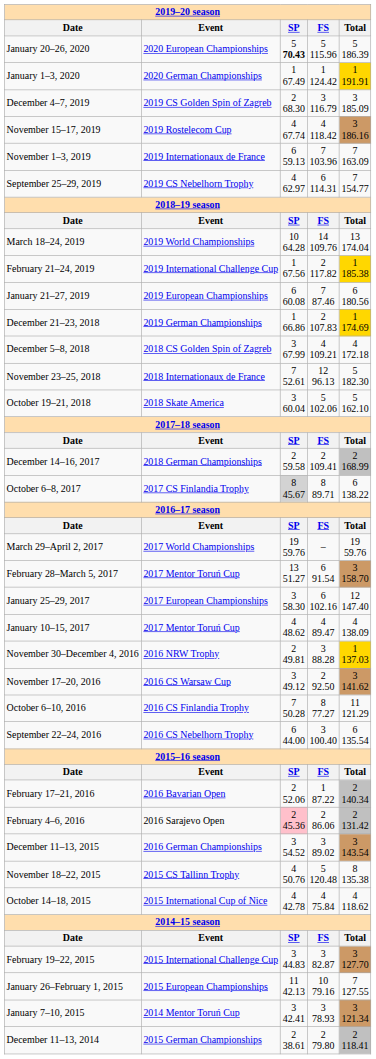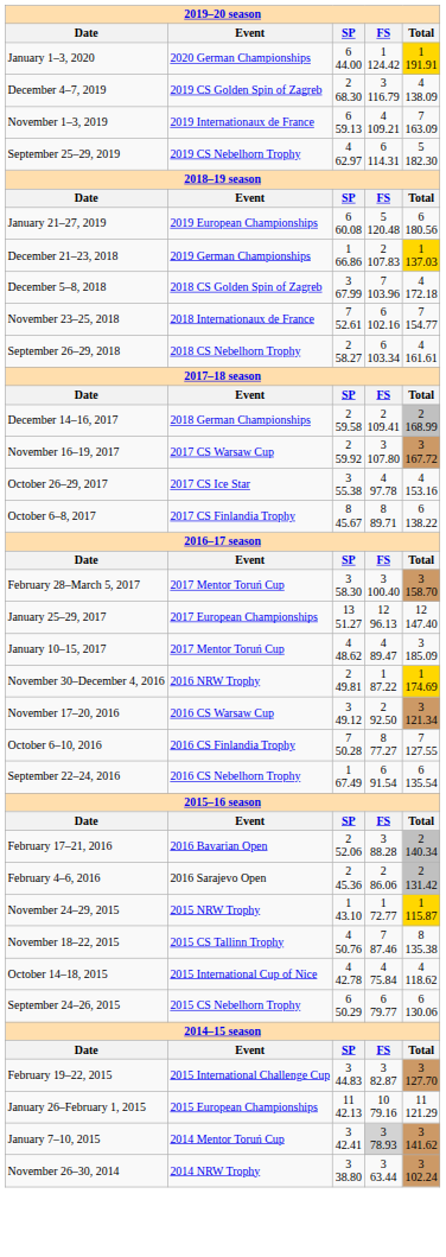 <table class="wikitable">
 <tr>
 <td style="background-color: #ffdead; " colspan=5 align=center><a href='#'><strong>2019–20 season</strong></a></td>
 </tr>
 <tr>
 <th>Date</th>
 <th>Event</th>
 <th><a href='#'>SP</a></th>
 <th><a href='#'>FS</a></th>
 <th>Total</th>
 </tr>
 <tr>
-<td>January 20–26, 2020</td>
-<td><a href='#'>2020 European Championships</a></td>
-<td align=center>5 <br> <strong>70.43</strong></td>
-<td align=center>5 <br> 115.96</td>
-<td align=center>5 <br> 186.39</td>
-</tr>
-<tr>
 <td>January 1–3, 2020</td>
 <td><a href='#'>2020 German Championships</a></td>
-<td align=center>1 <br> 67.49</td>
+<td align=center>6 <br> 44.00</td>
 <td align=center>1 <br> 124.42</td>
 <td align=center bgcolor=gold>1 <br> 191.91</td>
 </tr>
 <tr>
 <td>December 4–7, 2019</td>
 <td><a href='#'>2019 CS Golden Spin of Zagreb</a></td>
 <td align=center>2 <br> 68.30</td>
 <td align=center>3 <br> 116.79</td>
-<td align=center>3 <br> 185.09</td>
-</tr>
-<tr>
-<td>November 15–17, 2019</td>
-<td><a href='#'>2019 Rostelecom Cup</a></td>
-<td align=center>4 <br> 67.74</td>
-<td align=center>4 <br> 118.42</td>
-<td align=center bgcolor=cc9966>3 <br> 186.16</td>
+<td align=center>4 <br> 138.09</td>
 </tr>
 <tr>
 <td>November 1–3, 2019</td>
 <td><a href='#'>2019 Internationaux de France</a></td>
 <td align=center>6 <br> 59.13</td>
-<td align=center>7 <br> 103.96</td>
+<td align=center>4 <br> 109.21</td>
 <td align=center>7 <br> 163.09</td>
 </tr>
 <tr>
 <td>September 25–29, 2019</td>
 <td><a href='#'>2019 CS Nebelhorn Trophy</a></td>
 <td align=center>4 <br> 62.97</td>
 <td align=center>6 <br> 114.31</td>
-<td align=center>7 <br> 154.77</td>
+<td align=center>5 <br> 182.30</td>
 </tr>
 <tr>
 <td style="background-color: #ffdead;" colspan=5 align=center><a href='#'><strong>2018–19 season</strong></a></td>
 </tr>
 <tr>
 <th>Date</th>
 <th>Event</th>
 <th><a href='#'>SP</a></th>
 <th><a href='#'>FS</a></th>
 <th>Total</th>
 </tr>
 <tr>
-<td>March 18–24, 2019</td>
-<td><a href='#'>2019 World Championships</a></td>
-<td align=center>10 <br> 64.28</td>
-<td align=center>14 <br> 109.76</td>
-<td align=center>13 <br> 174.04</td>
-</tr>
-<tr>
-<td>February 21–24, 2019</td>
-<td><a href='#'>2019 International Challenge Cup</a></td>
-<td align=center>1 <br> 67.56</td>
-<td align=center>2 <br> 117.82</td>
-<td align=center bgcolor=gold>1 <br> 185.38</td>
-</tr>
-<tr>
 <td>January 21–27, 2019</td>
 <td><a href='#'>2019 European Championships</a></td>
 <td align=center>6 <br>	60.08</td>
-<td align=center>7 <br> 87.46</td>
+<td align=center>5 <br> 120.48</td>
 <td align=center>6 <br> 180.56</td>
 </tr>
 <tr>
 <td>December 21–23, 2018</td>
 <td><a href='#'>2019 German Championships</a></td>
 <td align=center>1 <br> 66.86</td>
 <td align=center>2 <br> 107.83</td>
-<td align=center bgcolor=gold>1 <br> 174.69</td>
+<td align=center bgcolor=gold>1 <br> 137.03</td>
 </tr>
 <tr>
 <td>December 5–8, 2018</td>
 <td><a href='#'>2018 CS Golden Spin of Zagreb</a></td>
 <td align=center>3 <br> 67.99</td>
-<td align=center>4 <br> 109.21</td>
+<td align=center>7 <br> 103.96</td>
 <td align=center>4 <br> 172.18</td>
 </tr>
 <tr>
 <td>November 23–25, 2018</td>
 <td><a href='#'>2018 Internationaux de France</a></td>
 <td align=center>7 <br> 52.61</td>
-<td align=center>12 <br> 96.13</td>
-<td align=center>5 <br> 182.30</td>
+<td align=center>6 <br> 102.16</td>
+<td align=center>7 <br> 154.77</td>
 </tr>
 <tr>
-<td>October 19–21, 2018</td>
-<td><a href='#'>2018 Skate America</a></td>
-<td align=center>3 <br> 60.04</td>
-<td align=center>5 <br> 102.06</td>
-<td align=center>5 <br> 162.10</td>
+<td>September 26–29, 2018</td>
+<td><a href='#'>2018 CS Nebelhorn Trophy</a></td>
+<td align=center>2 <br> 58.27</td>
+<td align=center>6 <br> 103.34</td>
+<td align=center>4 <br> 161.61</td>
 </tr>
 <tr>
 <td style="background-color: #ffdead;" colspan=5 align=center><a href='#'><strong>2017–18 season</strong></a></td>
 </tr>
 <tr>
 <th>Date</th>
 <th>Event</th>
 <th><a href='#'>SP</a></th>
 <th><a href='#'>FS</a></th>
 <th>Total</th>
 </tr>
 <tr>
 <td>December 14–16, 2017</td>
 <td><a href='#'>2018 German Championships</a></td>
 <td align=center>2 <br> 59.58</td>
 <td align=center>2 <br> 109.41</td>
 <td align=center bgcolor=silver>2 <br> 168.99</td>
 </tr>
 <tr>
+<td>November 16–19, 2017</td>
+<td><a href='#'>2017 CS Warsaw Cup</a></td>
+<td align=center>2 <br> 59.92</td>
+<td align=center>3 <br> 107.80</td>
+<td align=center bgcolor=cc9966>3 <br> 167.72</td>
+</tr>
+<tr>
+<td>October 26–29, 2017</td>
+<td><a href='#'>2017 CS Ice Star</a></td>
+<td align=center>3 <br> 55.38</td>
+<td align=center>4 <br> 97.78</td>
+<td align=center>4 <br> 153.16</td>
+</tr>
+<tr>
 <td>October 6–8, 2017</td>
 <td><a href='#'>2017 CS Finlandia Trophy</a></td>
-<td align=center style="background: lightgrey;">8 <br> 45.67</td>
+<td align=center>8 <br> 45.67</td>
 <td align=center>8 <br> 89.71</td>
 <td align=center>6 <br> 138.22</td>
 </tr>
 <tr>
 <td style="background-color: #ffdead;" colspan=5 align=center><a href='#'><strong>2016–17 season</strong></a></td>
 </tr>
 <tr>
 <th>Date</th>
 <th>Event</th>
 <th><a href='#'>SP</a></th>
 <th><a href='#'>FS</a></th>
 <th>Total</th>
 </tr>
 <tr>
-<td>March 29–April 2, 2017</td>
-<td><a href='#'>2017 World Championships</a></td>
-<td align=center>19 <br> 59.76</td>
-<td align=center>–</td>
-<td align=center>19 <br> 59.76</td>
-</tr>
-<tr>
 <td>February 28–March 5, 2017</td>
 <td><a href='#'>2017 Mentor Toruń Cup</a></td>
-<td align=center>13 <br> 51.27</td>
-<td align=center>6 <br> 91.54</td>
+<td align=center>3 <br> 58.30</td>
+<td align=center>3 <br> 100.40</td>
 <td align=center bgcolor=cc9966>3 <br> 158.70</td>
 </tr>
 <tr>
 <td>January 25–29, 2017</td>
 <td><a href='#'>2017 European Championships</a></td>
-<td align=center>3 <br> 58.30</td>
-<td align=center>6 <br> 102.16</td>
+<td align=center>13 <br> 51.27</td>
+<td align=center>12 <br> 96.13</td>
 <td align=center>12 <br> 147.40</td>
 </tr>
 <tr>
 <td>January 10–15, 2017</td>
 <td><a href='#'>2017 Mentor Toruń Cup</a></td>
 <td align=center>4 <br> 48.62</td>
 <td align=center>4 <br> 89.47</td>
-<td align=center>4 <br> 138.09</td>
+<td align=center>3 <br> 185.09</td>
 </tr>
 <tr>
 <td>November 30–December 4, 2016</td>
 <td><a href='#'>2016 NRW Trophy</a></td>
 <td align=center>2 <br>	49.81</td>
-<td align=center>3 <br> 88.28</td>
-<td align=center bgcolor=gold>1 <br> 137.03</td>
+<td align=center>1 <br> 87.22</td>
+<td align=center bgcolor=gold>1 <br> 174.69</td>
 </tr>
 <tr>
 <td>November 17–20, 2016</td>
 <td><a href='#'>2016 CS Warsaw Cup</a></td>
 <td align=center>3 <br> 49.12</td>
 <td align=center>2 <br> 92.50</td>
-<td align=center bgcolor=cc9966>3 <br> 141.62</td>
+<td align=center bgcolor=cc9966>3 <br> 121.34</td>
 </tr>
 <tr>
 <td>October 6–10, 2016</td>
 <td><a href='#'>2016 CS Finlandia Trophy</a></td>
 <td align=center>7 <br> 50.28</td>
 <td align=center>8 <br> 77.27</td>
-<td align=center>11 <br> 121.29</td>
+<td align=center>7 <br> 127.55</td>
 </tr>
 <tr>
 <td>September 22–24, 2016</td>
 <td><a href='#'>2016 CS Nebelhorn Trophy</a></td>
-<td align=center>6 <br> 44.00</td>
-<td align=center>3 <br> 100.40</td>
+<td align=center>1 <br> 67.49</td>
+<td align=center>6 <br> 91.54</td>
 <td align=center>6 <br> 135.54</td>
 </tr>
 <tr>
 <td style="background-color: #ffdead;" colspan=5 align=center><a href='#'><strong>2015–16 season</strong></a></td>
 </tr>
 <tr>
 <th>Date</th>
 <th>Event</th>
 <th><a href='#'>SP</a></th>
 <th><a href='#'>FS</a></th>
 <th>Total</th>
 </tr>
 <tr>
 <td>February 17–21, 2016</td>
 <td><a href='#'>2016 Bavarian Open</a></td>
 <td align=center>2 <br>	52.06</td>
-<td align=center>1 <br> 87.22</td>
+<td align=center>3 <br> 88.28</td>
 <td align=center bgcolor=silver>2 <br> 140.34</td>
 </tr>
 <tr>
 <td>February 4–6, 2016</td>
 <td>2016 Sarajevo Open</td>
-<td align=center style="background: pink;">2 <br> 45.36</td>
+<td align=center>2 <br> 45.36</td>
 <td align=center>2 <br> 86.06</td>
 <td align=center bgcolor=silver>2 <br> 131.42</td>
 </tr>
 <tr>
-<td>December 11–13, 2015</td>
-<td><a href='#'>2016 German Championships</a></td>
-<td align=center>3 <br>	54.52</td>
-<td align=center>3 <br> 89.02</td>
-<td align=center bgcolor=cc9966>3 <br> 143.54</td>
+<td>November 24–29, 2015</td>
+<td><a href='#'>2015 NRW Trophy</a></td>
+<td align=center>1 <br> 43.10</td>
+<td align=center>1 <br> 72.77</td>
+<td align=center bgcolor=gold>1 <br> 115.87</td>
 </tr>
 <tr>
 <td>November 18–22, 2015</td>
 <td><a href='#'>2015 CS Tallinn Trophy</a></td>
 <td align=center>4 <br> 50.76</td>
-<td align=center>5 <br> 120.48</td>
+<td align=center>7 <br> 87.46</td>
 <td align=center>8 <br> 135.38</td>
 </tr>
 <tr>
 <td>October 14–18, 2015</td>
 <td><a href='#'>2015 International Cup of Nice</a></td>
 <td align=center>4 <br> 42.78</td>
 <td align=center>4 <br> 75.84</td>
 <td align=center>4 <br> 118.62</td>
+</tr>
+<tr>
+<td>September 24–26, 2015</td>
+<td><a href='#'>2015 CS Nebelhorn Trophy</a></td>
+<td align=center>6 <br> 50.29</td>
+<td align=center>6 <br> 79.77</td>
+<td align=center>6 <br> 130.06</td>
 </tr>
 <tr>
 <td style="background-color: #ffdead;" colspan=5 align=center><a href='#'><strong>2014–15 season</strong></a></td>
 </tr>
 <tr>
 <th>Date</th>
 <th>Event</th>
 <th><a href='#'>SP</a></th>
 <th><a href='#'>FS</a></th>
 <th>Total</th>
 </tr>
 <tr>
 <td>February 19–22, 2015</td>
 <td><a href='#'>2015 International Challenge Cup</a></td>
 <td align=center>3 <br> 44.83</td>
 <td align=center>3 <br> 82.87</td>
 <td align=center bgcolor=cc9966>3 <br> 127.70</td>
 </tr>
 <tr>
 <td>January 26–February 1, 2015</td>
 <td><a href='#'>2015 European Championships</a></td>
 <td align=center>11 <br> 42.13</td>
 <td align=center>10 <br> 79.16</td>
-<td align=center>7 <br> 127.55</td>
+<td align=center>11 <br> 121.29</td>
 </tr>
 <tr>
 <td>January 7–10, 2015</td>
 <td><a href='#'>2014 Mentor Toruń Cup</a></td>
 <td align=center>3 <br> 42.41</td>
-<td align=center>3 <br> 78.93</td>
-<td align=center bgcolor=cc9966>3 <br> 121.34</td>
+<td align=center style="background: lightgrey;">3 <br> 78.93</td>
+<td align=center bgcolor=cc9966>3 <br> 141.62</td>
 </tr>
 <tr>
-<td>December 11–13, 2014</td>
-<td><a href='#'>2015 German Championships</a></td>
-<td align=center>2 <br>	38.61</td>
-<td align=center>2 <br> 79.80</td>
-<td align=center bgcolor=silver>2 <br> 118.41</td>
+<td>November 26–30, 2014</td>
+<td><a href='#'>2014 NRW Trophy</a></td>
+<td align=center>3 <br> 38.80</td>
+<td align=center>3 <br> 63.44</td>
+<td align=center bgcolor=cc9966>3 <br> 102.24</td>
 </tr>
 </table>
